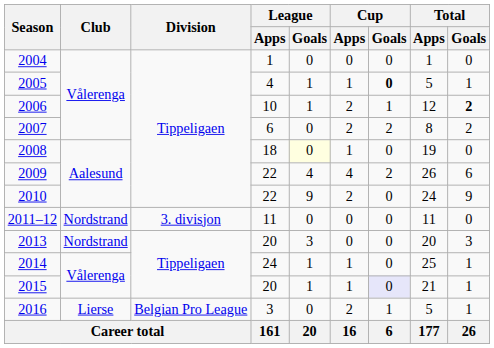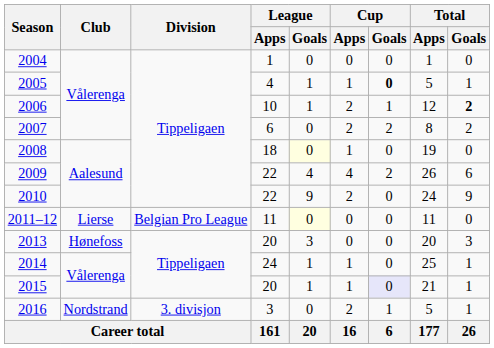 <table class="wikitable" style="text-align: center">
 <tr>
 <th rowspan="2">Season</th>
 <th rowspan="2">Club</th>
 <th rowspan="2">Division</th>
 <th colspan="2">League</th>
 <th colspan="2">Cup</th>
 <th colspan="2">Total</th>
 </tr>
 <tr>
 <th>Apps</th>
 <th>Goals</th>
 <th>Apps</th>
 <th>Goals</th>
 <th>Apps</th>
 <th>Goals</th>
 </tr>
 <tr>
 <td><a href='#'>2004</a></td>
 <td rowspan="4"><a href='#'>Vålerenga</a></td>
 <td rowspan="7"><a href='#'>Tippeligaen</a></td>
 <td>1</td>
 <td>0</td>
 <td>0</td>
 <td>0</td>
 <td>1</td>
 <td>0</td>
 </tr>
 <tr>
 <td><a href='#'>2005</a></td>
 <td>4</td>
 <td>1</td>
 <td>1</td>
 <td><strong>0</strong></td>
 <td>5</td>
 <td>1</td>
 </tr>
 <tr>
 <td><a href='#'>2006</a></td>
 <td>10</td>
 <td>1</td>
 <td>2</td>
 <td>1</td>
 <td>12</td>
 <td><strong>2</strong></td>
 </tr>
 <tr>
 <td><a href='#'>2007</a></td>
 <td>6</td>
 <td>0</td>
 <td>2</td>
 <td>2</td>
 <td>8</td>
 <td>2</td>
 </tr>
 <tr>
 <td><a href='#'>2008</a></td>
 <td rowspan="3"><a href='#'>Aalesund</a></td>
 <td>18</td>
 <td style="background: lightyellow;">0</td>
 <td>1</td>
 <td>0</td>
 <td>19</td>
 <td>0</td>
 </tr>
 <tr>
 <td><a href='#'>2009</a></td>
 <td>22</td>
 <td>4</td>
 <td>4</td>
 <td>2</td>
 <td>26</td>
 <td>6</td>
 </tr>
 <tr>
 <td><a href='#'>2010</a></td>
 <td>22</td>
 <td>9</td>
 <td>2</td>
 <td>0</td>
 <td>24</td>
 <td>9</td>
 </tr>
 <tr>
 <td><a href='#'>2011–12</a></td>
-<td rowspan="1"><a href='#'>Nordstrand</a></td>
-<td rowspan="1"><a href='#'>3. divisjon</a></td>
+<td rowspan="1"><a href='#'>Lierse</a></td>
+<td rowspan="1"><a href='#'>Belgian Pro League</a></td>
 <td>11</td>
-<td>0</td>
+<td style="background: lightyellow;">0</td>
 <td>0</td>
 <td>0</td>
 <td>11</td>
 <td>0</td>
 </tr>
 <tr>
 <td><a href='#'>2013</a></td>
-<td rowspan="1"><a href='#'>Nordstrand</a></td>
+<td rowspan="1"><a href='#'>Hønefoss</a></td>
 <td rowspan="3"><a href='#'>Tippeligaen</a></td>
 <td>20</td>
 <td>3</td>
 <td>0</td>
 <td>0</td>
 <td>20</td>
 <td>3</td>
 </tr>
 <tr>
 <td><a href='#'>2014</a></td>
 <td rowspan="2"><a href='#'>Vålerenga</a></td>
 <td>24</td>
 <td>1</td>
 <td>1</td>
 <td>0</td>
 <td>25</td>
 <td>1</td>
 </tr>
 <tr>
 <td><a href='#'>2015</a></td>
 <td>20</td>
 <td>1</td>
 <td>1</td>
 <td style="background: lavender;">0</td>
 <td>21</td>
 <td>1</td>
 </tr>
 <tr>
 <td><a href='#'>2016</a></td>
-<td rowspan="1"><a href='#'>Lierse</a></td>
-<td rowspan="1"><a href='#'>Belgian Pro League</a></td>
+<td rowspan="1"><a href='#'>Nordstrand</a></td>
+<td rowspan="1"><a href='#'>3. divisjon</a></td>
 <td>3</td>
 <td>0</td>
 <td>2</td>
 <td>1</td>
 <td>5</td>
 <td>1</td>
 </tr>
 <tr>
 <th colspan="3">Career total</th>
 <th>161</th>
 <th>20</th>
 <th>16</th>
 <th>6</th>
 <th>177</th>
 <th>26</th>
 </tr>
 </table>
